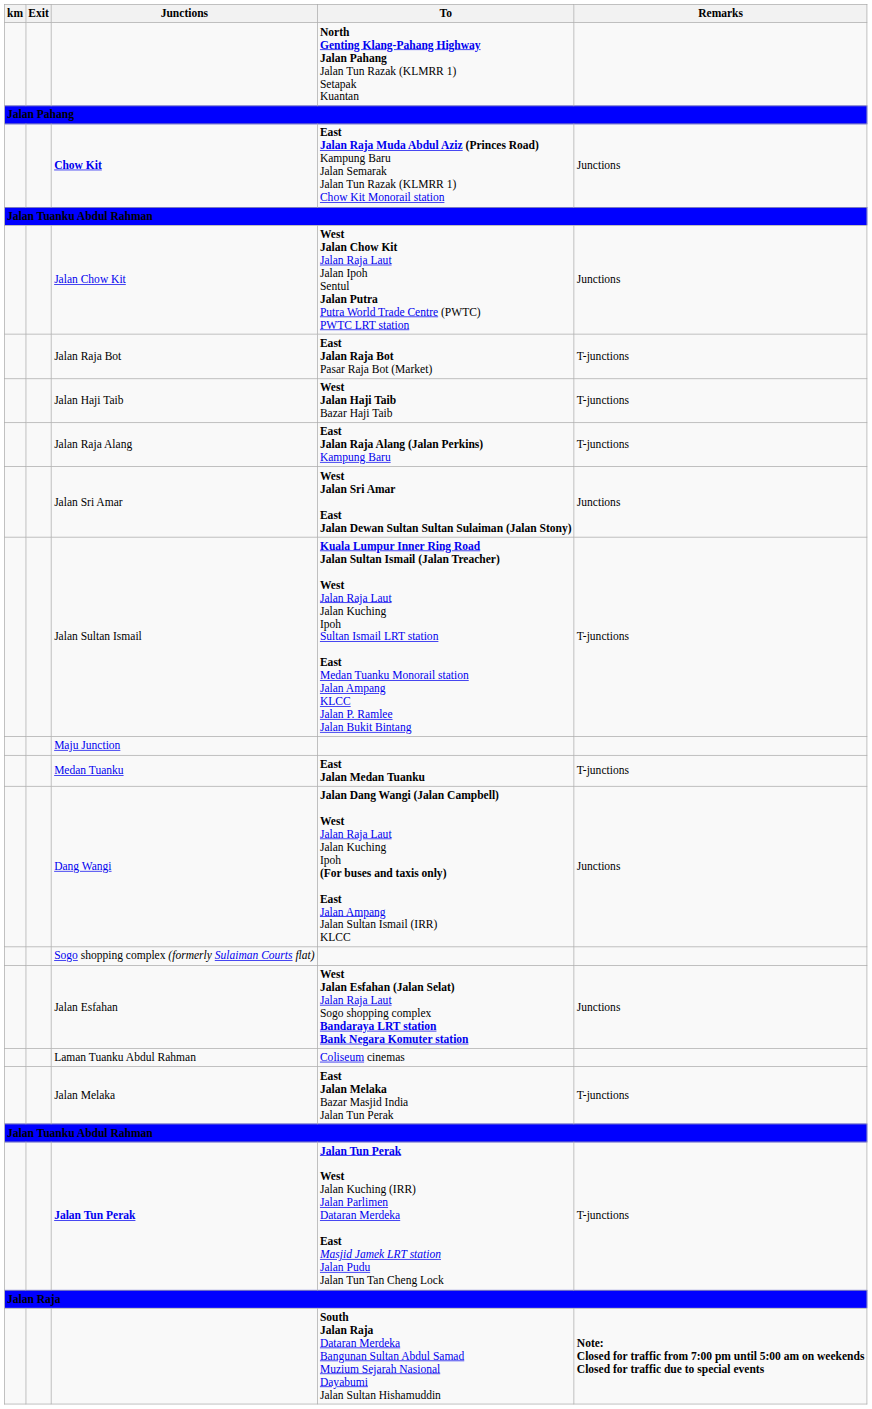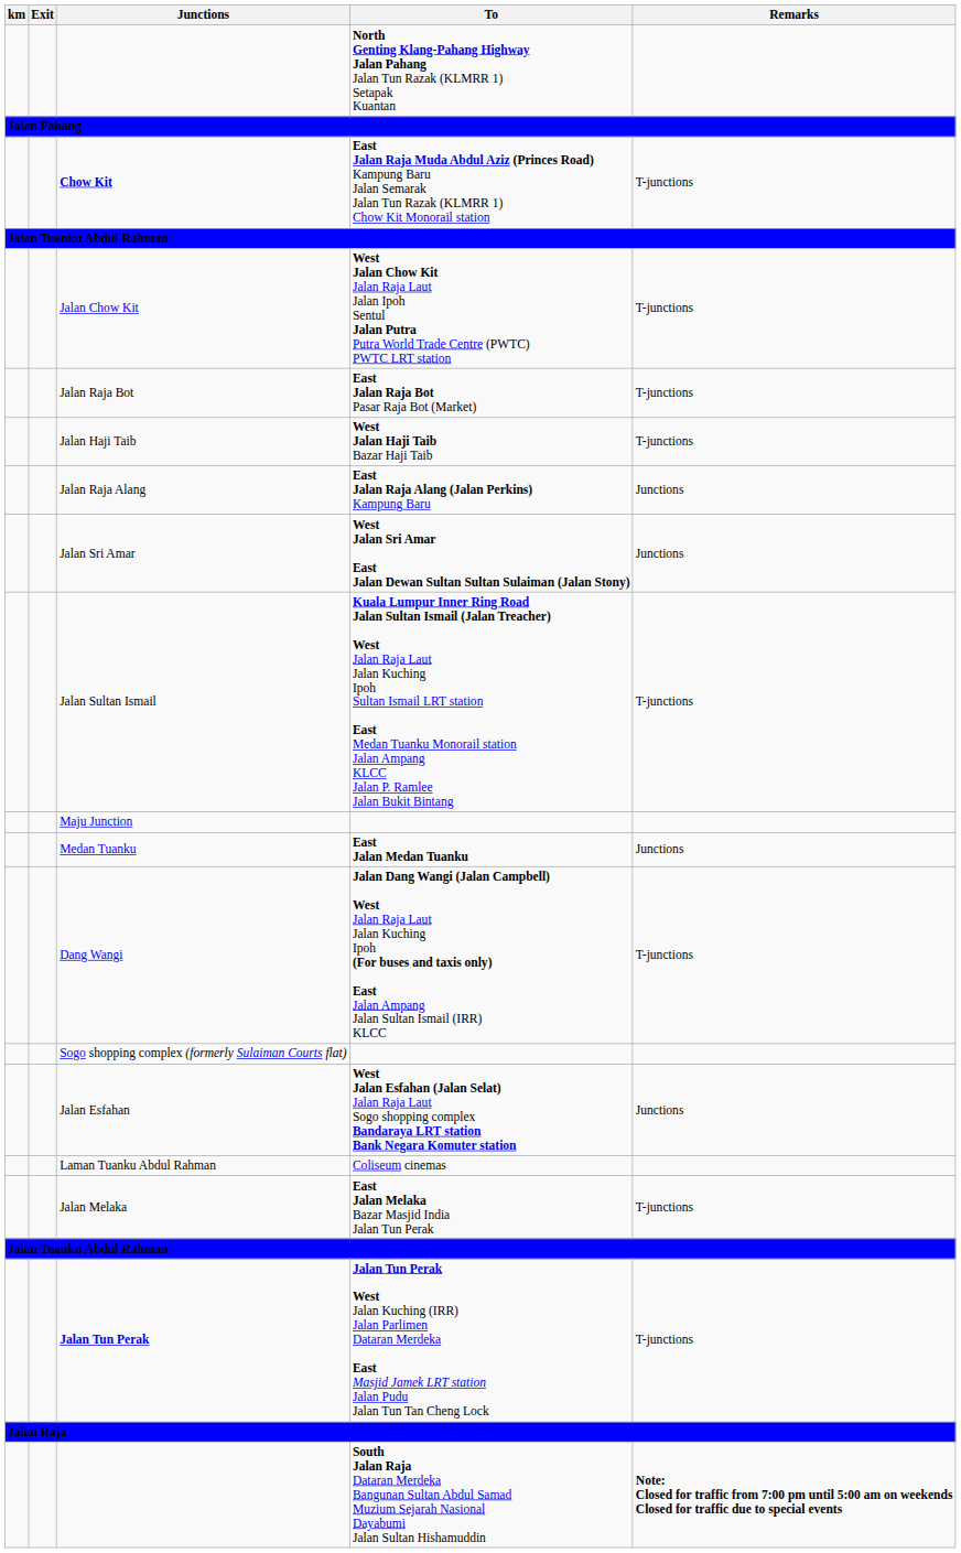 <table class="wikitable">
 <tr>
 <th>km</th>
 <th>Exit</th>
 <th>Junctions</th>
 <th>To</th>
 <th>Remarks</th>
 </tr>
 <tr>
 <td></td>
 <td></td>
 <td></td>
 <td><strong>North</strong><br> <strong><a href='#'>Genting Klang-Pahang Highway</a></strong><br><strong>Jalan Pahang</strong><br>Jalan Tun Razak (KLMRR 1)<br>Setapak<br>Kuantan</td>
 <td></td>
 </tr>
 <tr>
 <td style="width:600px" colspan="6" style="text-align:center" bgcolor="blue"><strong><span> Jalan Pahang</span></strong></td>
 </tr>
 <tr>
 <td></td>
 <td></td>
 <td><strong><a href='#'>Chow Kit</a></strong></td>
 <td><strong>East</strong><br><strong><a href='#'>Jalan Raja Muda Abdul Aziz</a> (Princes Road)</strong><br>Kampung Baru<br>Jalan Semarak<br>Jalan Tun Razak (KLMRR 1)<br> <a href='#'>Chow Kit Monorail station</a></td>
-<td>Junctions</td>
+<td>T-junctions</td>
 </tr>
 <tr>
 <td style="width:600px" colspan="6" style="text-align:center" bgcolor="blue"><strong><span>Jalan Tuanku Abdul Rahman</span></strong></td>
 </tr>
 <tr>
 <td></td>
 <td></td>
 <td><a href='#'>Jalan Chow Kit</a></td>
 <td><strong>West</strong><br><strong>Jalan Chow Kit</strong><br><a href='#'>Jalan Raja Laut</a><br>Jalan Ipoh<br>Sentul<br><strong>Jalan Putra</strong><br><a href='#'>Putra World Trade Centre</a> (PWTC)<br> <a href='#'>PWTC LRT station</a></td>
-<td>Junctions</td>
+<td>T-junctions</td>
 </tr>
 <tr>
 <td></td>
 <td></td>
 <td>Jalan Raja Bot</td>
 <td><strong>East</strong><br><strong>Jalan Raja Bot</strong><br>Pasar Raja Bot (Market)</td>
 <td>T-junctions</td>
 </tr>
 <tr>
 <td></td>
 <td></td>
 <td>Jalan Haji Taib</td>
 <td><strong>West</strong><br><strong>Jalan Haji Taib</strong><br>Bazar Haji Taib</td>
 <td>T-junctions</td>
 </tr>
 <tr>
 <td></td>
 <td></td>
 <td>Jalan Raja Alang</td>
 <td><strong>East</strong><br><strong>Jalan Raja Alang (Jalan Perkins)</strong><br><a href='#'>Kampung Baru</a></td>
-<td>T-junctions</td>
+<td>Junctions</td>
 </tr>
 <tr>
 <td></td>
 <td></td>
 <td>Jalan Sri Amar</td>
 <td><strong>West</strong><br><strong>Jalan Sri Amar</strong><br><br><strong>East</strong><br><strong>Jalan Dewan Sultan Sultan Sulaiman (Jalan Stony)</strong></td>
 <td>Junctions</td>
 </tr>
 <tr>
 <td></td>
 <td></td>
 <td>Jalan Sultan Ismail</td>
 <td><strong><a href='#'>Kuala Lumpur Inner Ring Road</a></strong><br><strong>Jalan Sultan Ismail (Jalan Treacher)</strong><br><br><strong>West</strong><br><a href='#'>Jalan Raja Laut</a><br>Jalan Kuching<br> Ipoh<br> <a href='#'>Sultan Ismail LRT station</a><br><br><strong>East</strong><br> <a href='#'>Medan Tuanku Monorail station</a><br><a href='#'>Jalan Ampang</a><br><a href='#'>KLCC</a><br><a href='#'>Jalan P. Ramlee</a><br><a href='#'>Jalan Bukit Bintang</a></td>
 <td>T-junctions</td>
 </tr>
 <tr>
 <td></td>
 <td></td>
 <td><a href='#'>Maju Junction</a></td>
 <td></td>
 <td></td>
 </tr>
 <tr>
 <td></td>
 <td></td>
 <td><a href='#'>Medan Tuanku</a></td>
 <td><strong>East</strong><br><strong>Jalan Medan Tuanku</strong></td>
-<td>T-junctions</td>
+<td>Junctions</td>
 </tr>
 <tr>
 <td></td>
 <td></td>
 <td><a href='#'>Dang Wangi</a></td>
 <td><strong>Jalan Dang Wangi (Jalan Campbell)</strong><br><br><strong>West</strong><br><a href='#'>Jalan Raja Laut</a><br>Jalan Kuching<br> Ipoh<br><strong>(For buses and taxis only)</strong><br><br><strong>East</strong><br><a href='#'>Jalan Ampang</a><br>Jalan Sultan Ismail (IRR)<br>KLCC</td>
-<td>Junctions</td>
+<td>T-junctions</td>
 </tr>
 <tr>
 <td></td>
 <td></td>
 <td><a href='#'>Sogo</a> shopping complex <em>(formerly <a href='#'>Sulaiman Courts</a> flat)</em></td>
 <td></td>
 <td></td>
 </tr>
 <tr>
 <td></td>
 <td></td>
 <td>Jalan Esfahan</td>
 <td><strong>West</strong><br><strong>Jalan Esfahan (Jalan Selat)</strong><br><a href='#'>Jalan Raja Laut</a><br> Sogo shopping complex<br> <strong><a href='#'>Bandaraya LRT station</a></strong><br> <strong><a href='#'>Bank Negara Komuter station</a></strong></td>
 <td>Junctions</td>
 </tr>
 <tr>
 <td></td>
 <td></td>
 <td>Laman Tuanku Abdul Rahman</td>
 <td><a href='#'>Coliseum</a> cinemas</td>
 <td></td>
 </tr>
 <tr>
 <td></td>
 <td></td>
 <td>Jalan Melaka</td>
 <td><strong>East</strong><br><strong>Jalan Melaka</strong><br>Bazar Masjid India<br>Jalan Tun Perak</td>
 <td>T-junctions</td>
 </tr>
 <tr>
 <td style="width:600px" colspan="6" style="text-align:center" bgcolor="blue"><strong><span>Jalan Tuanku Abdul Rahman</span></strong></td>
 </tr>
 <tr>
 <td></td>
 <td></td>
 <td><strong><a href='#'>Jalan Tun Perak</a></strong></td>
 <td><strong><a href='#'>Jalan Tun Perak</a></strong><br><br><strong>West</strong><br>Jalan Kuching (IRR)<br><a href='#'>Jalan Parlimen</a><br> <a href='#'>Dataran Merdeka</a><br><br><strong>East</strong><br> <em><a href='#'>Masjid Jamek LRT station</a></em><br><a href='#'>Jalan Pudu</a><br>Jalan Tun Tan Cheng Lock</td>
 <td>T-junctions</td>
 </tr>
 <tr>
 <td style="width:600px" colspan="6" style="text-align:center" bgcolor="blue"><strong><span>Jalan Raja</span></strong></td>
 </tr>
 <tr>
 <td></td>
 <td></td>
 <td></td>
 <td><strong>South</strong><br><strong>Jalan Raja</strong><br><a href='#'>Dataran Merdeka</a><br><a href='#'>Bangunan Sultan Abdul Samad</a><br><a href='#'>Muzium Sejarah Nasional</a><br><a href='#'>Dayabumi</a><br>Jalan Sultan Hishamuddin</td>
 <td><strong>Note:</strong><br><strong>Closed for traffic from 7:00 pm until 5:00 am on weekends</strong><br><strong>Closed for traffic due to special events</strong></td>
 </tr>
 </table>
